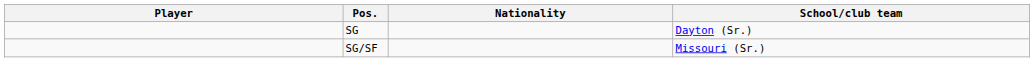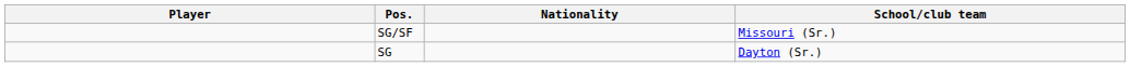 <table class="wikitable sortable sortable">
 <tr>
 <th style="width:19%;">Player</th>
 <th style="width:1%;">Pos.</th>
 <th style="width:16%;">Nationality</th>
 <th style="width:20%;">School/club team</th>
 </tr>
 <tr>
 <td></td>
+<td>SG/SF</td>
+<td></td>
+<td><a href='#'>Missouri</a> (Sr.)</td>
+</tr>
+<tr>
+<td></td>
 <td>SG</td>
 <td></td>
 <td><a href='#'>Dayton</a> (Sr.)</td>
 </tr>
-<tr>
-<td></td>
-<td>SG/SF</td>
-<td></td>
-<td><a href='#'>Missouri</a> (Sr.)</td>
-</tr>
 </table>
